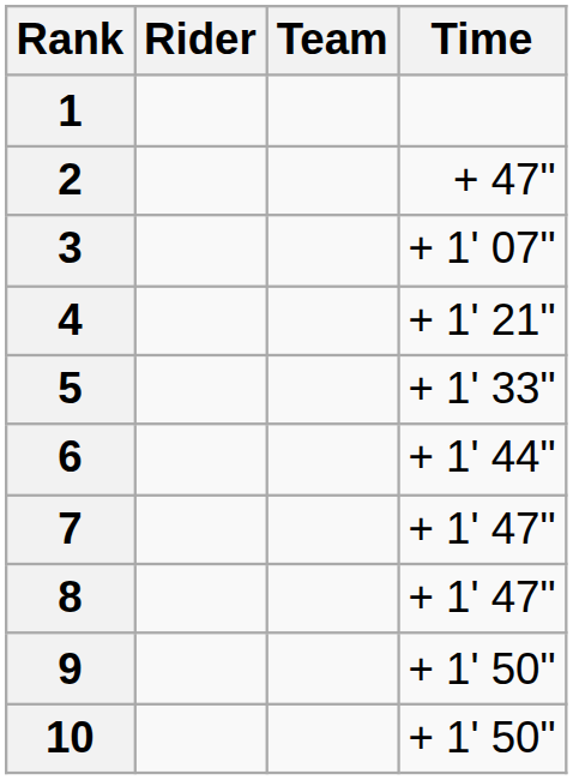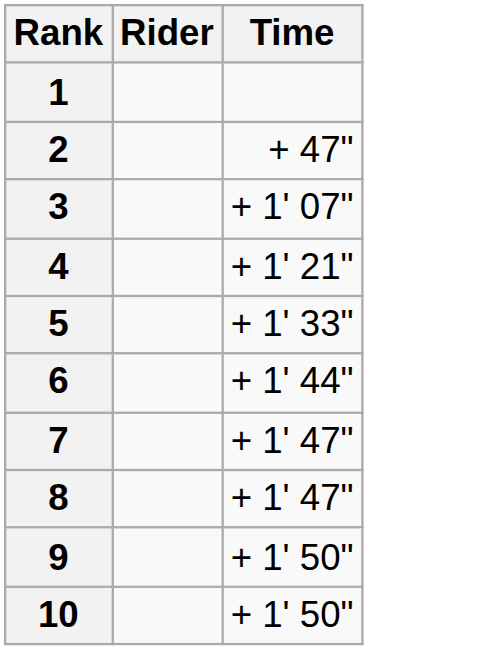 <table class="wikitable">
 <tr>
 <th scope="col">Rank</th>
 <th scope="col">Rider</th>
-<th scope="col">Team</th>
 <th scope="col">Time</th>
 </tr>
 <tr>
 <th scope="row">1</th>
-<td></td>
 <td></td>
 <td style="text-align:right;"></td>
 </tr>
 <tr>
 <th scope="row">2</th>
 <td></td>
-<td></td>
 <td style="text-align:right;">+ 47"</td>
 </tr>
 <tr>
 <th scope="row">3</th>
-<td></td>
 <td></td>
 <td style="text-align:right;">+ 1' 07"</td>
 </tr>
 <tr>
 <th scope="row">4</th>
 <td></td>
-<td></td>
 <td style="text-align:right;">+ 1' 21"</td>
 </tr>
 <tr>
 <th scope="row">5</th>
-<td></td>
 <td></td>
 <td style="text-align:right;">+ 1' 33"</td>
 </tr>
 <tr>
 <th>6</th>
 <td></td>
-<td></td>
 <td style="text-align:right;">+ 1' 44"</td>
 </tr>
 <tr>
 <th>7</th>
-<td></td>
 <td></td>
 <td style="text-align:right;">+ 1' 47"</td>
 </tr>
 <tr>
 <th>8</th>
 <td></td>
-<td></td>
 <td style="text-align:right;">+ 1' 47"</td>
 </tr>
 <tr>
 <th>9</th>
-<td></td>
 <td></td>
 <td style="text-align:right;">+ 1' 50"</td>
 </tr>
 <tr>
 <th>10</th>
 <td></td>
-<td></td>
 <td style="text-align:right;">+ 1' 50"</td>
 </tr>
 </table>
